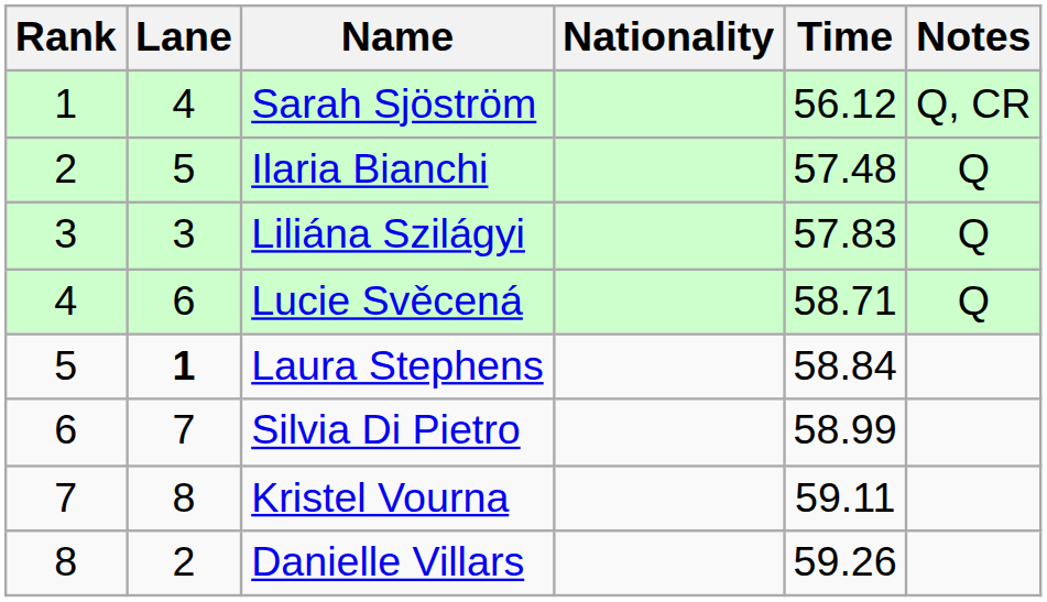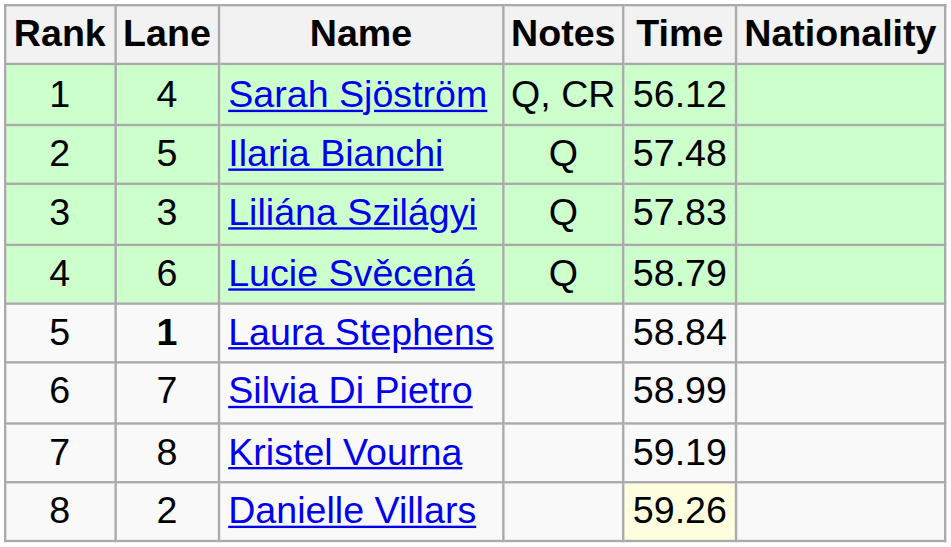 <table class="wikitable sortable" style="text-align:center">
 <tr>
 <th>Rank</th>
 <th>Lane</th>
 <th>Name</th>
+<th>Notes</th>
+<th>Time</th>
 <th>Nationality</th>
-<th>Time</th>
-<th>Notes</th>
 </tr>
 <tr bgcolor=ccffcc>
 <td>1</td>
 <td>4</td>
 <td align=left><a href='#'>Sarah Sjöström</a></td>
+<td>Q, CR</td>
+<td>56.12</td>
 <td align=left></td>
-<td>56.12</td>
-<td>Q, CR</td>
 </tr>
 <tr bgcolor=ccffcc>
 <td>2</td>
 <td>5</td>
 <td align=left><a href='#'>Ilaria Bianchi</a></td>
+<td>Q</td>
+<td>57.48</td>
 <td align=left></td>
-<td>57.48</td>
-<td>Q</td>
 </tr>
 <tr bgcolor=ccffcc>
 <td>3</td>
 <td>3</td>
 <td align=left><a href='#'>Liliána Szilágyi</a></td>
+<td>Q</td>
+<td>57.83</td>
 <td align=left></td>
-<td>57.83</td>
-<td>Q</td>
 </tr>
 <tr bgcolor=ccffcc>
 <td>4</td>
 <td>6</td>
 <td align=left><a href='#'>Lucie Svěcená</a></td>
+<td>Q</td>
+<td>58.79</td>
 <td align=left></td>
-<td>58.71</td>
-<td>Q</td>
 </tr>
 <tr>
 <td>5</td>
 <td><strong>1</strong></td>
 <td align=left><a href='#'>Laura Stephens</a></td>
+<td></td>
+<td>58.84</td>
 <td align=left></td>
-<td>58.84</td>
-<td></td>
 </tr>
 <tr>
 <td>6</td>
 <td>7</td>
 <td align=left><a href='#'>Silvia Di Pietro</a></td>
+<td></td>
+<td>58.99</td>
 <td align=left></td>
-<td>58.99</td>
-<td></td>
 </tr>
 <tr>
 <td>7</td>
 <td>8</td>
 <td align=left><a href='#'>Kristel Vourna</a></td>
+<td></td>
+<td>59.19</td>
 <td align=left></td>
-<td>59.11</td>
-<td></td>
 </tr>
 <tr>
 <td>8</td>
 <td>2</td>
 <td align=left><a href='#'>Danielle Villars</a></td>
+<td></td>
+<td style="background: lightyellow;">59.26</td>
 <td align=left></td>
-<td>59.26</td>
-<td></td>
 </tr>
 </table>
